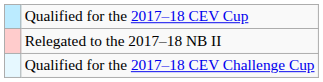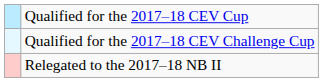 <table class="wikitable">
 <tr>
 <td style="width: 10px; background: #bbebff"></td>
 <td>Qualified for the <a href='#'>2017–18 CEV Cup</a></td>
 </tr>
 <tr>
+<td style="width: 10px; background: #e6f8ff"></td>
+<td>Qualified for the <a href='#'>2017–18 CEV Challenge Cup</a></td>
+</tr>
+<tr>
 <td style="width: 10px; background: #FFCCCC"></td>
 <td>Relegated to the 2017–18 NB II</td>
 </tr>
-<tr>
-<td style="width: 10px; background: #e6f8ff"></td>
-<td>Qualified for the <a href='#'>2017–18 CEV Challenge Cup</a></td>
-</tr>
 </table>
